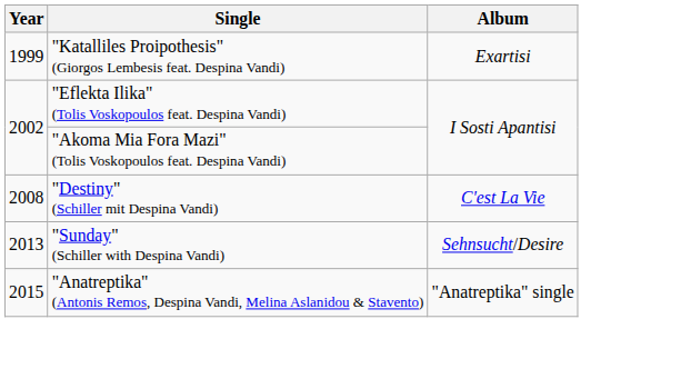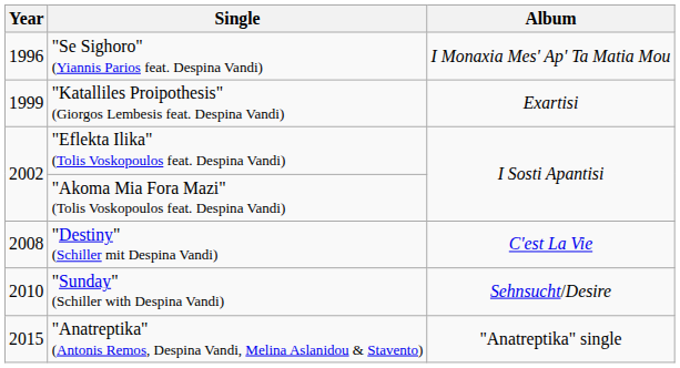 <table class="wikitable" style="text-align:center;">
 <tr>
 <th>Year</th>
 <th>Single</th>
 <th>Album</th>
+</tr>
+<tr>
+<td>1996</td>
+<td style="text-align:left;">"Se Sighoro" <br><small>(<a href='#'>Yiannis Parios</a> feat. Despina Vandi)</small></td>
+<td><em>I Monaxia Mes' Ap' Ta Matia Mou</em></td>
 </tr>
 <tr>
 <td>1999</td>
 <td style="text-align:left;">"Katalliles Proipothesis" <br><small>(Giorgos Lembesis feat. Despina Vandi)</small></td>
 <td><em>Exartisi</em></td>
 </tr>
 <tr>
 <td rowspan="2">2002</td>
 <td style="text-align:left;">"Eflekta Ilika" <br><small>(<a href='#'>Tolis Voskopoulos</a> feat. Despina Vandi)</small></td>
 <td rowspan="2"><em>I Sosti Apantisi</em></td>
 </tr>
 <tr>
 <td style="text-align:left;">"Akoma Mia Fora Mazi" <br><small>(Tolis Voskopoulos feat. Despina Vandi)</small></td>
 </tr>
 <tr>
 <td>2008</td>
 <td style="text-align:left;">"<a href='#'>Destiny</a>" <br><small>(<a href='#'>Schiller</a> mit Despina Vandi)</small></td>
 <td><em><a href='#'>C'est La Vie</a></em></td>
 </tr>
 <tr>
-<td>2013</td>
+<td>2010</td>
 <td style="text-align:left;">"<a href='#'>Sunday</a>" <br><small>(Schiller with Despina Vandi)</small></td>
 <td><em><a href='#'>Sehnsucht</a></em>/<em>Desire</em></td>
 </tr>
 <tr>
 <td>2015</td>
 <td style="text-align:left;">"Anatreptika" <br><small>(<a href='#'>Antonis Remos</a>, Despina Vandi, <a href='#'>Melina Aslanidou</a> & <a href='#'>Stavento</a>)</small></td>
 <td>"Anatreptika" single</td>
 </tr>
 </table>
